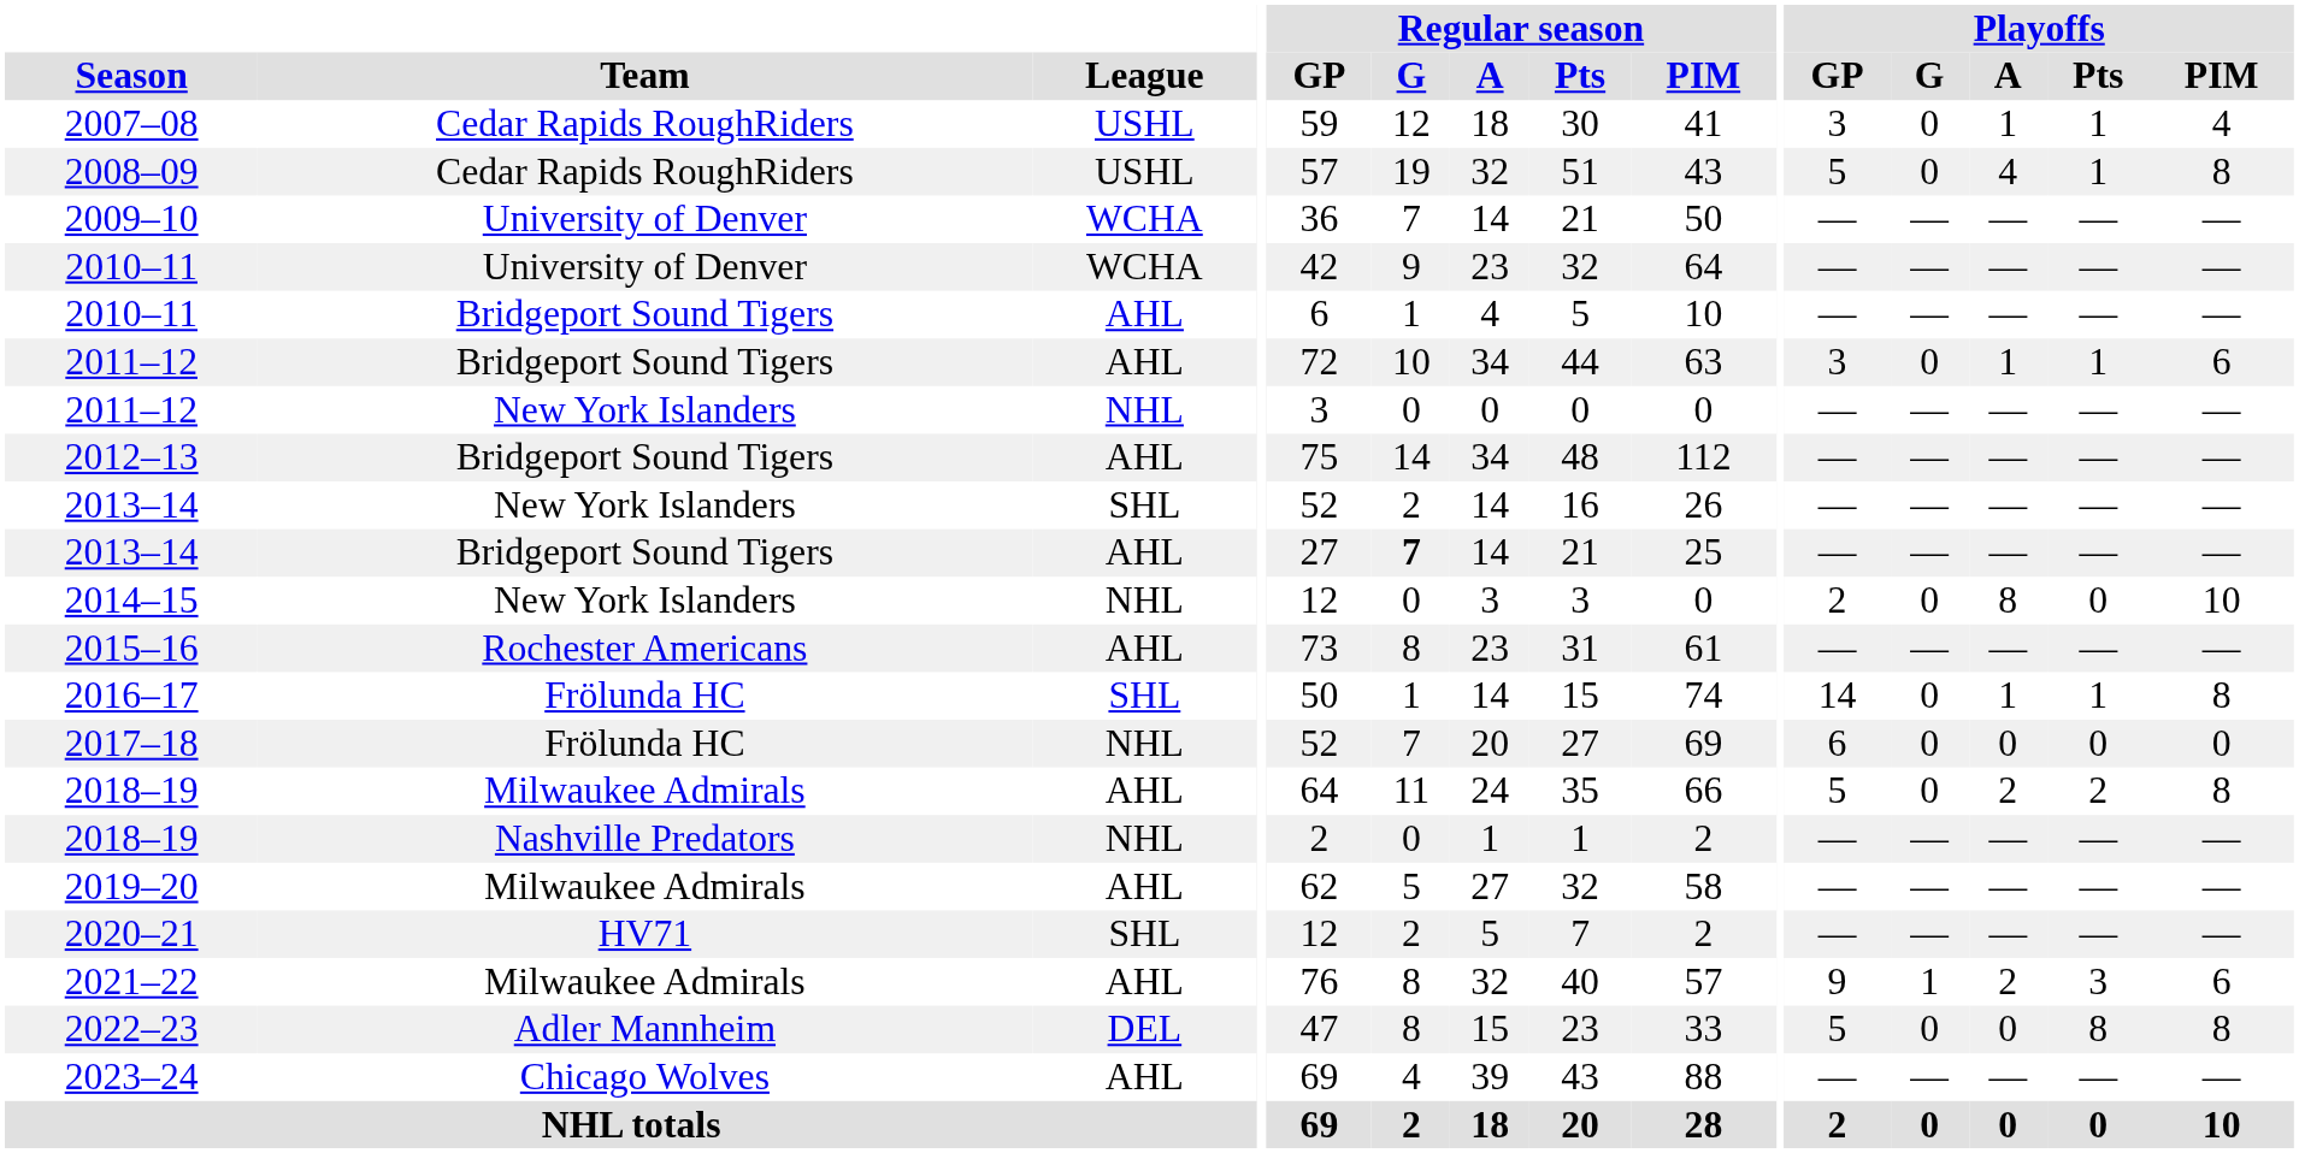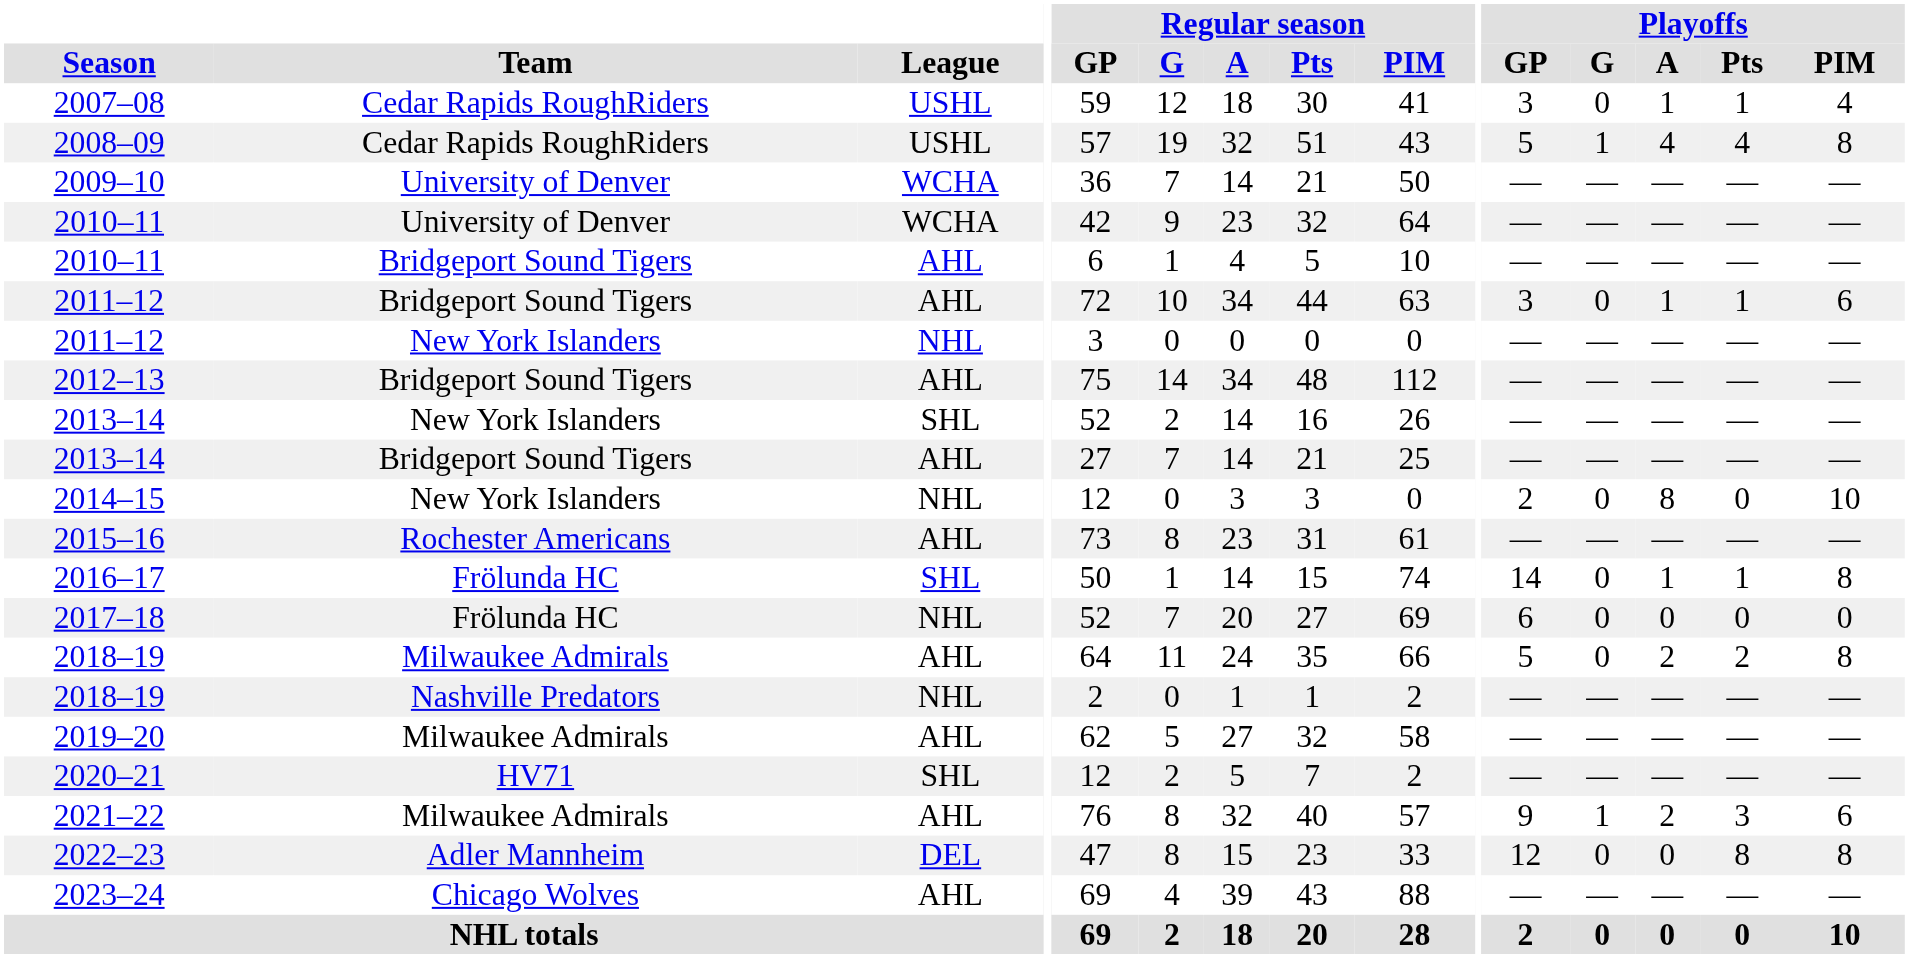 <table border="0" cellpadding="1" cellspacing="0" style="text-align:center; width:60em;">
 <tr style="background:#e0e0e0;">
 <th colspan="3" bgcolor="#ffffff"></th>
 <th rowspan="99" bgcolor="#ffffff"></th>
 <th colspan="5"><a href='#'>Regular season</a></th>
 <th rowspan="99" bgcolor="#ffffff"></th>
 <th colspan="5"><a href='#'>Playoffs</a></th>
 </tr>
 <tr style="background:#e0e0e0;">
 <th><a href='#'>Season</a></th>
 <th>Team</th>
 <th>League</th>
 <th>GP</th>
 <th><a href='#'>G</a></th>
 <th><a href='#'>A</a></th>
 <th><a href='#'>Pts</a></th>
 <th><a href='#'>PIM</a></th>
 <th>GP</th>
 <th>G</th>
 <th>A</th>
 <th>Pts</th>
 <th>PIM</th>
 </tr>
 <tr>
 <td><a href='#'>2007–08</a></td>
 <td><a href='#'>Cedar Rapids RoughRiders</a></td>
 <td><a href='#'>USHL</a></td>
 <td>59</td>
 <td>12</td>
 <td>18</td>
 <td>30</td>
 <td>41</td>
 <td>3</td>
 <td>0</td>
 <td>1</td>
 <td>1</td>
 <td>4</td>
 </tr>
 <tr style="background:#f0f0f0;">
 <td><a href='#'>2008–09</a></td>
 <td>Cedar Rapids RoughRiders</td>
 <td>USHL</td>
 <td>57</td>
 <td>19</td>
 <td>32</td>
 <td>51</td>
 <td>43</td>
 <td>5</td>
-<td>0</td>
+<td>1</td>
 <td>4</td>
-<td>1</td>
+<td>4</td>
 <td>8</td>
 </tr>
 <tr>
 <td><a href='#'>2009–10</a></td>
 <td><a href='#'>University of Denver</a></td>
 <td><a href='#'>WCHA</a></td>
 <td>36</td>
 <td>7</td>
 <td>14</td>
 <td>21</td>
 <td>50</td>
 <td>—</td>
 <td>—</td>
 <td>—</td>
 <td>—</td>
 <td>—</td>
 </tr>
 <tr style="background:#f0f0f0;">
 <td><a href='#'>2010–11</a></td>
 <td>University of Denver</td>
 <td>WCHA</td>
 <td>42</td>
 <td>9</td>
 <td>23</td>
 <td>32</td>
 <td>64</td>
 <td>—</td>
 <td>—</td>
 <td>—</td>
 <td>—</td>
 <td>—</td>
 </tr>
 <tr>
 <td><a href='#'>2010–11</a></td>
 <td><a href='#'>Bridgeport Sound Tigers</a></td>
 <td><a href='#'>AHL</a></td>
 <td>6</td>
 <td>1</td>
 <td>4</td>
 <td>5</td>
 <td>10</td>
 <td>—</td>
 <td>—</td>
 <td>—</td>
 <td>—</td>
 <td>—</td>
 </tr>
 <tr style="background:#f0f0f0;">
 <td><a href='#'>2011–12</a></td>
 <td>Bridgeport Sound Tigers</td>
 <td>AHL</td>
 <td>72</td>
 <td>10</td>
 <td>34</td>
 <td>44</td>
 <td>63</td>
 <td>3</td>
 <td>0</td>
 <td>1</td>
 <td>1</td>
 <td>6</td>
 </tr>
 <tr>
 <td><a href='#'>2011–12</a></td>
 <td><a href='#'>New York Islanders</a></td>
 <td><a href='#'>NHL</a></td>
 <td>3</td>
 <td>0</td>
 <td>0</td>
 <td>0</td>
 <td>0</td>
 <td>—</td>
 <td>—</td>
 <td>—</td>
 <td>—</td>
 <td>—</td>
 </tr>
 <tr style="background:#f0f0f0;">
 <td><a href='#'>2012–13</a></td>
 <td>Bridgeport Sound Tigers</td>
 <td>AHL</td>
 <td>75</td>
 <td>14</td>
 <td>34</td>
 <td>48</td>
 <td>112</td>
 <td>—</td>
 <td>—</td>
 <td>—</td>
 <td>—</td>
 <td>—</td>
 </tr>
 <tr>
 <td><a href='#'>2013–14</a></td>
 <td>New York Islanders</td>
 <td>SHL</td>
 <td>52</td>
 <td>2</td>
 <td>14</td>
 <td>16</td>
 <td>26</td>
 <td>—</td>
 <td>—</td>
 <td>—</td>
 <td>—</td>
 <td>—</td>
 </tr>
 <tr style="background:#f0f0f0;">
 <td><a href='#'>2013–14</a></td>
 <td>Bridgeport Sound Tigers</td>
 <td>AHL</td>
 <td>27</td>
-<td><strong>7</strong></td>
+<td>7</td>
 <td>14</td>
 <td>21</td>
 <td>25</td>
 <td>—</td>
 <td>—</td>
 <td>—</td>
 <td>—</td>
 <td>—</td>
 </tr>
 <tr>
 <td><a href='#'>2014–15</a></td>
 <td>New York Islanders</td>
 <td>NHL</td>
 <td>12</td>
 <td>0</td>
 <td>3</td>
 <td>3</td>
 <td>0</td>
 <td>2</td>
 <td>0</td>
 <td>8</td>
 <td>0</td>
 <td>10</td>
 </tr>
 <tr style="background:#f0f0f0;">
 <td><a href='#'>2015–16</a></td>
 <td><a href='#'>Rochester Americans</a></td>
 <td>AHL</td>
 <td>73</td>
 <td>8</td>
 <td>23</td>
 <td>31</td>
 <td>61</td>
 <td>—</td>
 <td>—</td>
 <td>—</td>
 <td>—</td>
 <td>—</td>
 </tr>
 <tr>
 <td><a href='#'>2016–17</a></td>
 <td><a href='#'>Frölunda HC</a></td>
 <td><a href='#'>SHL</a></td>
 <td>50</td>
 <td>1</td>
 <td>14</td>
 <td>15</td>
 <td>74</td>
 <td>14</td>
 <td>0</td>
 <td>1</td>
 <td>1</td>
 <td>8</td>
 </tr>
 <tr style="background:#f0f0f0;">
 <td><a href='#'>2017–18</a></td>
 <td>Frölunda HC</td>
 <td>NHL</td>
 <td>52</td>
 <td>7</td>
 <td>20</td>
 <td>27</td>
 <td>69</td>
 <td>6</td>
 <td>0</td>
 <td>0</td>
 <td>0</td>
 <td>0</td>
 </tr>
 <tr>
 <td><a href='#'>2018–19</a></td>
 <td><a href='#'>Milwaukee Admirals</a></td>
 <td>AHL</td>
 <td>64</td>
 <td>11</td>
 <td>24</td>
 <td>35</td>
 <td>66</td>
 <td>5</td>
 <td>0</td>
 <td>2</td>
 <td>2</td>
 <td>8</td>
 </tr>
 <tr style="background:#f0f0f0;">
 <td><a href='#'>2018–19</a></td>
 <td><a href='#'>Nashville Predators</a></td>
 <td>NHL</td>
 <td>2</td>
 <td>0</td>
 <td>1</td>
 <td>1</td>
 <td>2</td>
 <td>—</td>
 <td>—</td>
 <td>—</td>
 <td>—</td>
 <td>—</td>
 </tr>
 <tr>
 <td><a href='#'>2019–20</a></td>
 <td>Milwaukee Admirals</td>
 <td>AHL</td>
 <td>62</td>
 <td>5</td>
 <td>27</td>
 <td>32</td>
 <td>58</td>
 <td>—</td>
 <td>—</td>
 <td>—</td>
 <td>—</td>
 <td>—</td>
 </tr>
 <tr style="background:#f0f0f0;">
 <td><a href='#'>2020–21</a></td>
 <td><a href='#'>HV71</a></td>
 <td>SHL</td>
 <td>12</td>
 <td>2</td>
 <td>5</td>
 <td>7</td>
 <td>2</td>
 <td>—</td>
 <td>—</td>
 <td>—</td>
 <td>—</td>
 <td>—</td>
 </tr>
 <tr>
 <td><a href='#'>2021–22</a></td>
 <td>Milwaukee Admirals</td>
 <td>AHL</td>
 <td>76</td>
 <td>8</td>
 <td>32</td>
 <td>40</td>
 <td>57</td>
 <td>9</td>
 <td>1</td>
 <td>2</td>
 <td>3</td>
 <td>6</td>
 </tr>
 <tr style="background:#f0f0f0;">
 <td><a href='#'>2022–23</a></td>
 <td><a href='#'>Adler Mannheim</a></td>
 <td><a href='#'>DEL</a></td>
 <td>47</td>
 <td>8</td>
 <td>15</td>
 <td>23</td>
 <td>33</td>
-<td>5</td>
+<td>12</td>
 <td>0</td>
 <td>0</td>
 <td>8</td>
 <td>8</td>
 </tr>
 <tr>
 <td><a href='#'>2023–24</a></td>
 <td><a href='#'>Chicago Wolves</a></td>
 <td>AHL</td>
 <td>69</td>
 <td>4</td>
 <td>39</td>
 <td>43</td>
 <td>88</td>
 <td>—</td>
 <td>—</td>
 <td>—</td>
 <td>—</td>
 <td>—</td>
 </tr>
 <tr bgcolor="#e0e0e0">
 <th colspan="3">NHL totals</th>
 <th>69</th>
 <th>2</th>
 <th>18</th>
 <th>20</th>
 <th>28</th>
 <th>2</th>
 <th>0</th>
 <th>0</th>
 <th>0</th>
 <th>10</th>
 </tr>
 </table>
